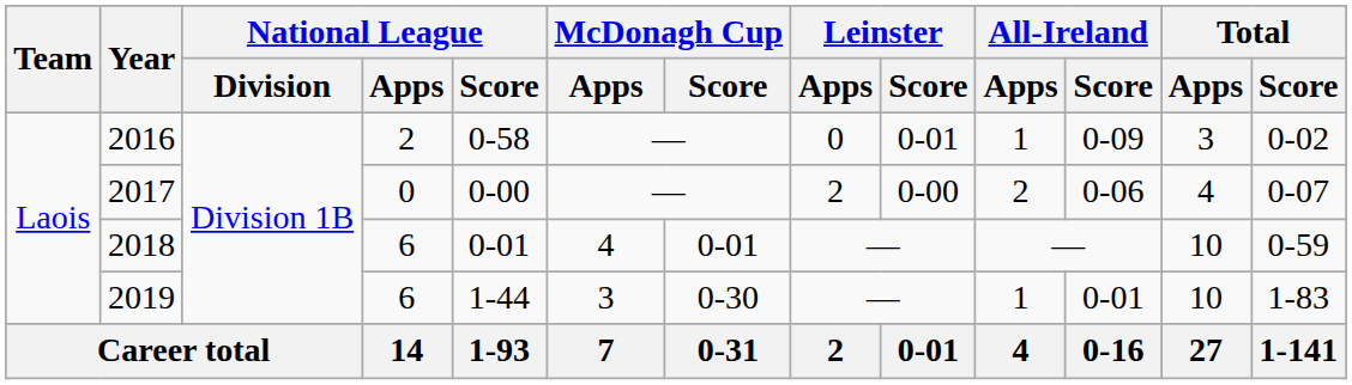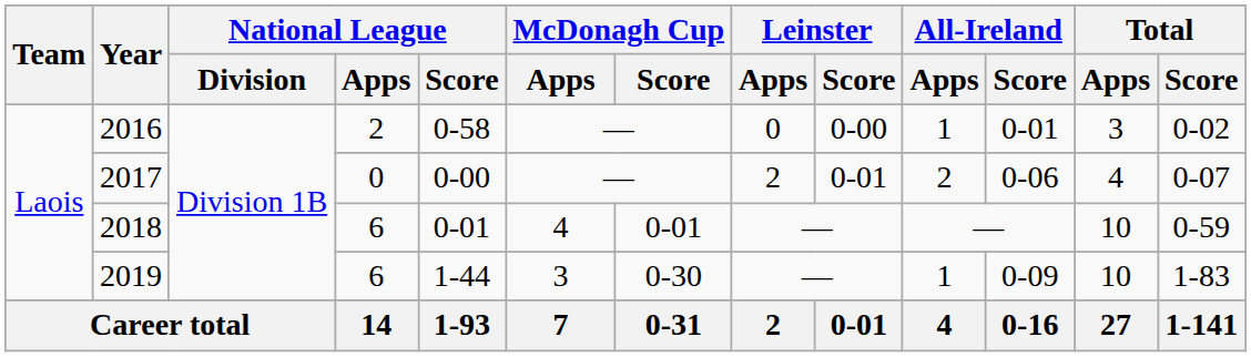 <table class="wikitable" style="text-align:center">
 <tr>
 <th rowspan="2">Team</th>
 <th rowspan="2">Year</th>
 <th colspan="3"><a href='#'>National League</a></th>
 <th colspan="2"><a href='#'>McDonagh Cup</a></th>
 <th colspan="2"><a href='#'>Leinster</a></th>
 <th colspan="2"><a href='#'>All-Ireland</a></th>
 <th colspan="2">Total</th>
 </tr>
 <tr>
 <th>Division</th>
 <th>Apps</th>
 <th>Score</th>
 <th>Apps</th>
 <th>Score</th>
 <th>Apps</th>
 <th>Score</th>
 <th>Apps</th>
 <th>Score</th>
 <th>Apps</th>
 <th>Score</th>
 </tr>
 <tr>
 <td rowspan="4"><a href='#'>Laois</a></td>
 <td>2016</td>
 <td rowspan="4"><a href='#'>Division 1B</a></td>
 <td>2</td>
 <td>0-58</td>
 <td colspan=2>—</td>
 <td>0</td>
+<td>0-00</td>
+<td>1</td>
 <td>0-01</td>
-<td>1</td>
-<td>0-09</td>
 <td>3</td>
 <td>0-02</td>
 </tr>
 <tr>
 <td>2017</td>
 <td>0</td>
 <td>0-00</td>
 <td colspan=2>—</td>
 <td>2</td>
-<td>0-00</td>
+<td>0-01</td>
 <td>2</td>
 <td>0-06</td>
 <td>4</td>
 <td>0-07</td>
 </tr>
 <tr>
 <td>2018</td>
 <td>6</td>
 <td>0-01</td>
 <td>4</td>
 <td>0-01</td>
 <td colspan=2>—</td>
 <td colspan=2>—</td>
 <td>10</td>
 <td>0-59</td>
 </tr>
 <tr>
 <td>2019</td>
 <td>6</td>
 <td>1-44</td>
 <td>3</td>
 <td>0-30</td>
 <td colspan=2>—</td>
 <td>1</td>
-<td>0-01</td>
+<td>0-09</td>
 <td>10</td>
 <td>1-83</td>
 </tr>
 <tr>
 <th colspan="3">Career total</th>
 <th>14</th>
 <th>1-93</th>
 <th>7</th>
 <th>0-31</th>
 <th>2</th>
 <th>0-01</th>
 <th>4</th>
 <th>0-16</th>
 <th>27</th>
 <th>1-141</th>
 </tr>
 </table>
